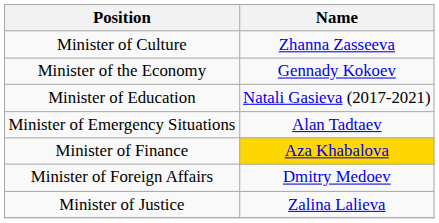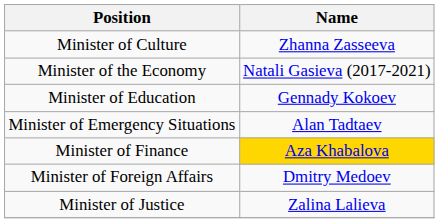 <table class="wikitable" style="text-align:center">
 <tr>
 <th>Position</th>
 <th>Name</th>
 </tr>
 <tr>
 <td>Minister of Culture</td>
 <td><a href='#'>Zhanna Zasseeva</a></td>
 </tr>
 <tr>
 <td>Minister of the Economy</td>
-<td><a href='#'>Gennady Kokoev</a></td>
+<td><a href='#'>Natali Gasieva</a> (2017-2021)</td>
 </tr>
 <tr>
 <td>Minister of Education</td>
-<td><a href='#'>Natali Gasieva</a> (2017-2021)</td>
+<td><a href='#'>Gennady Kokoev</a></td>
 </tr>
 <tr>
 <td>Minister of Emergency Situations</td>
 <td><a href='#'>Alan Tadtaev</a></td>
 </tr>
 <tr>
 <td>Minister of Finance</td>
 <td style="background: gold;"><a href='#'>Aza Khabalova</a></td>
 </tr>
 <tr>
 <td>Minister of Foreign Affairs</td>
 <td><a href='#'>Dmitry Medoev</a></td>
 </tr>
 <tr>
 <td>Minister of Justice</td>
 <td><a href='#'>Zalina Lalieva</a></td>
 </tr>
 <tr>
 </tr>
 </table>
